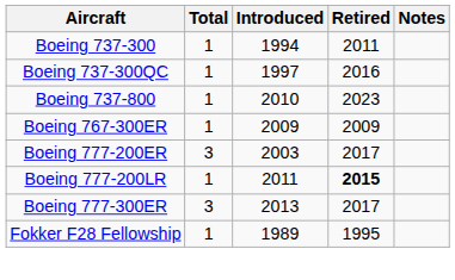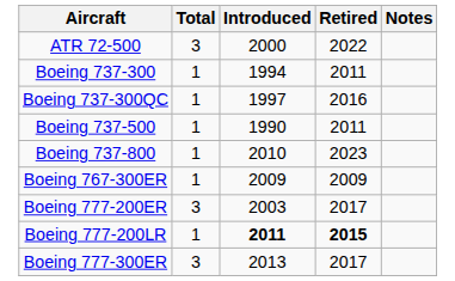 <table class="wikitable" style="margin:1em auto; text-align:center;">
 <tr>
 <th>Aircraft</th>
 <th>Total</th>
 <th>Introduced</th>
 <th>Retired</th>
 <th>Notes</th>
+</tr>
+<tr>
+<td><a href='#'>ATR 72-500</a></td>
+<td>3</td>
+<td>2000</td>
+<td>2022</td>
+<td></td>
 </tr>
 <tr>
 <td><a href='#'>Boeing 737-300</a></td>
 <td>1</td>
 <td>1994</td>
 <td>2011</td>
 <td></td>
 </tr>
 <tr>
 <td><a href='#'>Boeing 737-300QC</a></td>
 <td>1</td>
 <td>1997</td>
 <td>2016</td>
+<td></td>
+</tr>
+<tr>
+<td><a href='#'>Boeing 737-500</a></td>
+<td>1</td>
+<td>1990</td>
+<td>2011</td>
 <td></td>
 </tr>
 <tr>
 <td><a href='#'>Boeing 737-800</a></td>
 <td>1</td>
 <td>2010</td>
 <td>2023</td>
 <td></td>
 </tr>
 <tr>
 <td><a href='#'>Boeing 767-300ER</a></td>
 <td>1</td>
 <td>2009</td>
 <td>2009</td>
 <td></td>
 </tr>
 <tr>
 <td><a href='#'>Boeing 777-200ER</a></td>
 <td>3</td>
 <td>2003</td>
 <td>2017</td>
 <td></td>
 </tr>
 <tr>
 <td><a href='#'>Boeing 777-200LR</a></td>
 <td>1</td>
-<td>2011</td>
+<td><strong>2011</strong></td>
 <td><strong>2015</strong></td>
 <td></td>
 </tr>
 <tr>
 <td><a href='#'>Boeing 777-300ER</a></td>
 <td>3</td>
 <td>2013</td>
 <td>2017</td>
 <td></td>
 </tr>
-<tr>
-<td><a href='#'>Fokker F28 Fellowship</a></td>
-<td>1</td>
-<td>1989</td>
-<td>1995</td>
-<td></td>
-</tr>
 </table>
